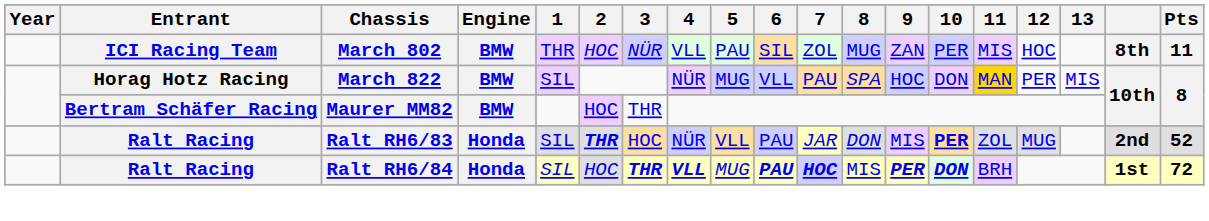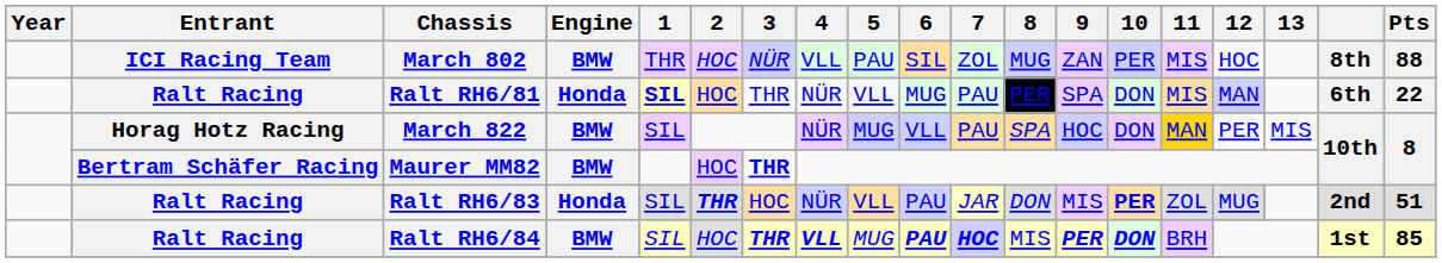 <table class="wikitable" style="text-align:center; font-size:85%">
 <tr>
 <th>Year</th>
 <th>Entrant</th>
 <th>Chassis</th>
 <th>Engine</th>
 <th>1</th>
 <th>2</th>
 <th>3</th>
 <th>4</th>
 <th>5</th>
 <th>6</th>
 <th>7</th>
 <th>8</th>
 <th>9</th>
 <th>10</th>
 <th>11</th>
 <th>12</th>
 <th>13</th>
 <th></th>
 <th>Pts</th>
 </tr>
 <tr>
 <td></td>
 <th nowrap><a href='#'>ICI Racing Team</a></th>
 <th nowrap><a href='#'>March 802</a></th>
 <th><a href='#'>BMW</a></th>
 <td style="background:#efcfff;"><a href='#'>THR</a><br></td>
 <td style="background:#efcfff;"><em><a href='#'>HOC</a></em><br></td>
 <td style="background:#cfcfff;"><em><a href='#'>NÜR</a></em><br></td>
 <td style="background:#dfffdf;"><a href='#'>VLL</a><br></td>
 <td style="background:#dfffdf;"><a href='#'>PAU</a><br></td>
 <td style="background:#ffdf9f;"><a href='#'>SIL</a><br></td>
 <td style="background:#dfffdf;"><a href='#'>ZOL</a><br></td>
 <td style="background:#cfcfff;"><a href='#'>MUG</a><br></td>
 <td style="background:#efcfff;"><a href='#'>ZAN</a><br></td>
 <td style="background:#cfcfff;"><a href='#'>PER</a><br></td>
 <td style="background:#efcfff;"><a href='#'>MIS</a><br></td>
 <td><a href='#'>HOC</a></td>
 <td></td>
 <th>8th</th>
-<th>11</th>
+<th>88</th>
+</tr>
+<tr>
+<td></td>
+<th nowrap><a href='#'>Ralt Racing</a></th>
+<th nowrap><a href='#'>Ralt RH6/81</a></th>
+<th><a href='#'>Honda</a></th>
+<td style="background:#ffffbf;"><strong><a href='#'>SIL</a></strong><br></td>
+<td style="background:#ffdf9f;"><a href='#'>HOC</a><br></td>
+<td><a href='#'>THR</a></td>
+<td><a href='#'>NÜR</a></td>
+<td><a href='#'>VLL</a></td>
+<td style="background:#dfffdf;"><a href='#'>MUG</a><br></td>
+<td style="background:#dfffdf;"><a href='#'>PAU</a><br></td>
+<td style="background:#000; color:white;"><a href='#'><span>PER</span></a><br></td>
+<td style="background:#efcfff;"><a href='#'>SPA</a><br></td>
+<td style="background:#dfffdf;"><a href='#'>DON</a><br></td>
+<td style="background:#ffdf9f;"><a href='#'>MIS</a><br></td>
+<td style="background:#cfcfff;"><a href='#'>MAN</a><br></td>
+<td></td>
+<th>6th</th>
+<th>22</th>
 </tr>
 <tr>
 <td rowspan=2></td>
 <th nowrap>Horag Hotz Racing</th>
 <th nowrap><a href='#'>March 822</a></th>
 <th><a href='#'>BMW</a></th>
 <td style="background:#efcfff;"><a href='#'>SIL</a><br></td>
 <td colspan=2></td>
 <td style="background:#efcfff;"><a href='#'>NÜR</a><br></td>
 <td style="background:#cfcfff;"><a href='#'>MUG</a><br></td>
 <td style="background:#cfcfff;"><a href='#'>VLL</a><br></td>
 <td style="background:#ffdf9f;"><a href='#'>PAU</a><br></td>
 <td style="background:#ffdf9f;"><em><a href='#'>SPA</a></em><br></td>
 <td style="background:#cfcfff;"><a href='#'>HOC</a><br></td>
 <td style="background:#efcfff;"><a href='#'>DON</a><br></td>
 <td style="background: gold;"><a href='#'>MAN</a></td>
 <td><a href='#'>PER</a></td>
 <td><a href='#'>MIS</a></td>
 <th rowspan=2>10th</th>
 <th rowspan=2>8</th>
 </tr>
 <tr>
 <th nowrap><a href='#'>Bertram Schäfer Racing</a></th>
 <th nowrap><a href='#'>Maurer MM82</a></th>
 <th><a href='#'>BMW</a></th>
 <td></td>
 <td style="background:#efcfff;"><a href='#'>HOC</a><br></td>
-<td><a href='#'>THR</a></td>
+<td><strong><a href='#'>THR</a></strong></td>
 <td colspan=10></td>
 </tr>
 <tr>
 <td></td>
 <th nowrap><a href='#'>Ralt Racing</a></th>
 <th nowrap><a href='#'>Ralt RH6/83</a></th>
 <th><a href='#'>Honda</a></th>
 <td style="background:#dfdfdf;"><a href='#'>SIL</a><br></td>
 <td style="background:#dfdfdf;"><strong><em><a href='#'>THR</a></em></strong><br></td>
 <td style="background:#ffdf9f;"><a href='#'>HOC</a><br></td>
 <td style="background:#cfcfff;"><a href='#'>NÜR</a><br></td>
 <td style="background:#ffdf9f;"><a href='#'>VLL</a><br></td>
 <td style="background:#cfcfff;"><a href='#'>PAU</a><br></td>
 <td style="background:#ffffbf;"><em><a href='#'>JAR</a></em><br></td>
 <td style="background:#dfdfdf;"><em><a href='#'>DON</a></em><br></td>
 <td style="background:#efcfff;"><a href='#'>MIS</a><br></td>
 <td style="background:#ffdf9f;"><strong><a href='#'>PER</a></strong><br></td>
 <td style="background:#dfdfdf;"><a href='#'>ZOL</a><br></td>
 <td style="background:#dfdfdf;"><a href='#'>MUG</a><br></td>
 <td></td>
 <td style="background:#dfdfdf;"><strong>2nd</strong></td>
-<td style="background:#dfdfdf;"><strong>52</strong></td>
+<td style="background:#dfdfdf;"><strong>51</strong></td>
 </tr>
 <tr>
 <td></td>
 <th nowrap><a href='#'>Ralt Racing</a></th>
 <th nowrap><a href='#'>Ralt RH6/84</a></th>
-<th><a href='#'>Honda</a></th>
+<th><a href='#'>BMW</a></th>
 <td style="background:#ffffbf;"><em><a href='#'>SIL</a></em><br></td>
 <td style="background:#dfdfdf;"><em><a href='#'>HOC</a></em><br></td>
 <td style="background:#ffffbf;"><strong><em><a href='#'>THR</a></em></strong><br></td>
 <td style="background:#ffffbf;"><strong><em><a href='#'>VLL</a></em></strong><br></td>
 <td style="background:#ffffbf;"><em><a href='#'>MUG</a></em><br></td>
 <td style="background:#ffffbf;"><strong><em><a href='#'>PAU</a></em></strong><br></td>
 <td style="background:#cfcfff;"><strong><em><a href='#'>HOC</a></em></strong><br></td>
 <td style="background:#ffffbf;"><a href='#'>MIS</a><br></td>
 <td style="background:#ffffbf;"><strong><em><a href='#'>PER</a></em></strong><br></td>
 <td style="background:#dfffdf;"><strong><em><a href='#'>DON</a></em></strong><br></td>
 <td style="background:#efcfff;"><a href='#'>BRH</a><br></td>
 <td colspan=2></td>
 <td style="background:#ffffbf;"><strong>1st</strong></td>
-<td style="background:#ffffbf;"><strong>72</strong></td>
+<td style="background:#ffffbf;"><strong>85</strong></td>
 </tr>
 </table>
